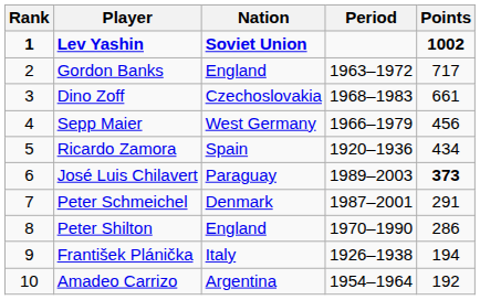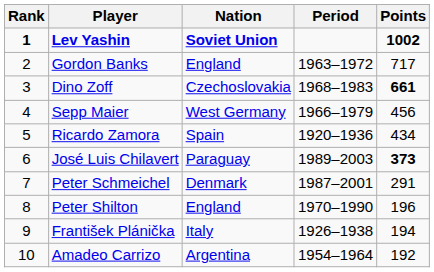 <table class="wikitable">
 <tr>
 <th>Rank</th>
 <th>Player</th>
 <th>Nation</th>
 <th>Period</th>
 <th>Points</th>
 </tr>
 <tr>
 <td align="center"><strong>1</strong></td>
 <td><strong><a href='#'>Lev Yashin</a></strong></td>
 <td><strong> <a href='#'>Soviet Union</a></strong></td>
 <td><strong></strong></td>
 <td align="center"><strong>1002</strong></td>
 </tr>
 <tr>
 <td align="center">2</td>
 <td><a href='#'>Gordon Banks</a></td>
 <td> <a href='#'>England</a></td>
 <td>1963–1972</td>
 <td align="center">717</td>
 </tr>
 <tr>
 <td align="center">3</td>
 <td><a href='#'>Dino Zoff</a></td>
 <td> <a href='#'>Czechoslovakia</a></td>
 <td>1968–1983</td>
-<td align="center">661</td>
+<td align="center"><strong>661</strong></td>
 </tr>
 <tr>
 <td align="center">4</td>
 <td><a href='#'>Sepp Maier</a></td>
 <td> <a href='#'>West Germany</a></td>
 <td>1966–1979</td>
 <td align="center">456</td>
 </tr>
 <tr>
 <td align="center">5</td>
 <td><a href='#'>Ricardo Zamora</a></td>
 <td> <a href='#'>Spain</a></td>
 <td>1920–1936</td>
 <td align="center">434</td>
 </tr>
 <tr>
 <td align="center">6</td>
 <td><a href='#'>José Luis Chilavert</a></td>
 <td> <a href='#'>Paraguay</a></td>
 <td>1989–2003</td>
 <td align="center"><strong>373</strong></td>
 </tr>
 <tr>
 <td align="center">7</td>
 <td><a href='#'>Peter Schmeichel</a></td>
 <td> <a href='#'>Denmark</a></td>
 <td>1987–2001</td>
 <td align="center">291</td>
 </tr>
 <tr>
 <td align="center">8</td>
 <td><a href='#'>Peter Shilton</a></td>
 <td> <a href='#'>England</a></td>
 <td>1970–1990</td>
-<td align="center">286</td>
+<td align="center">196</td>
 </tr>
 <tr>
 <td align="center">9</td>
 <td><a href='#'>František Plánička</a></td>
 <td> <a href='#'>Italy</a></td>
 <td>1926–1938</td>
 <td align="center">194</td>
 </tr>
 <tr>
 <td align="center">10</td>
 <td><a href='#'>Amadeo Carrizo</a></td>
 <td> <a href='#'>Argentina</a></td>
 <td>1954–1964</td>
 <td align="center">192</td>
 </tr>
 </table>
